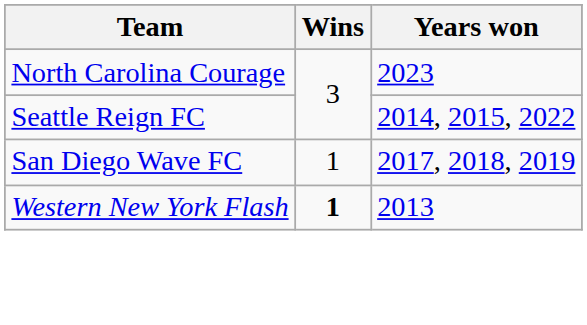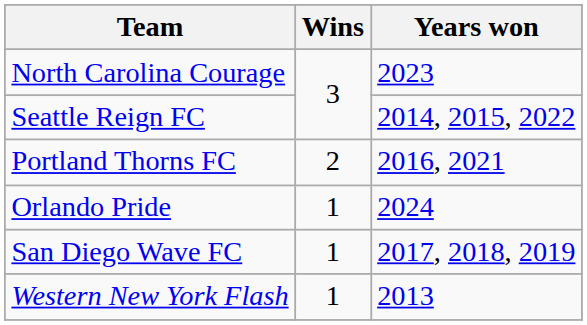 <table class="wikitable">
 <tr>
 <th>Team</th>
 <th>Wins</th>
 <th>Years won</th>
 </tr>
 <tr>
 <td><a href='#'>North Carolina Courage</a></td>
 <td style="text-align: center;" rowspan=2>3</td>
 <td><a href='#'>2023</a></td>
 </tr>
 <tr>
 <td><a href='#'>Seattle Reign FC</a></td>
 <td><a href='#'>2014</a>, <a href='#'>2015</a>, <a href='#'>2022</a></td>
 </tr>
 <tr>
+<td><a href='#'>Portland Thorns FC</a></td>
+<td style="text-align: center;">2</td>
+<td><a href='#'>2016</a>, <a href='#'>2021</a></td>
+</tr>
+<tr>
+<td><a href='#'>Orlando Pride</a></td>
+<td style="text-align: center;">1</td>
+<td><a href='#'>2024</a></td>
+</tr>
+<tr>
 <td><a href='#'>San Diego Wave FC</a></td>
 <td style="text-align: center;">1</td>
 <td><a href='#'>2017</a>, <a href='#'>2018</a>, <a href='#'>2019</a></td>
 </tr>
 <tr>
 <td><em><a href='#'>Western New York Flash</a></em></td>
-<td style="text-align: center;"><strong>1</strong></td>
+<td style="text-align: center;">1</td>
 <td><a href='#'>2013</a></td>
 </tr>
 </table>
